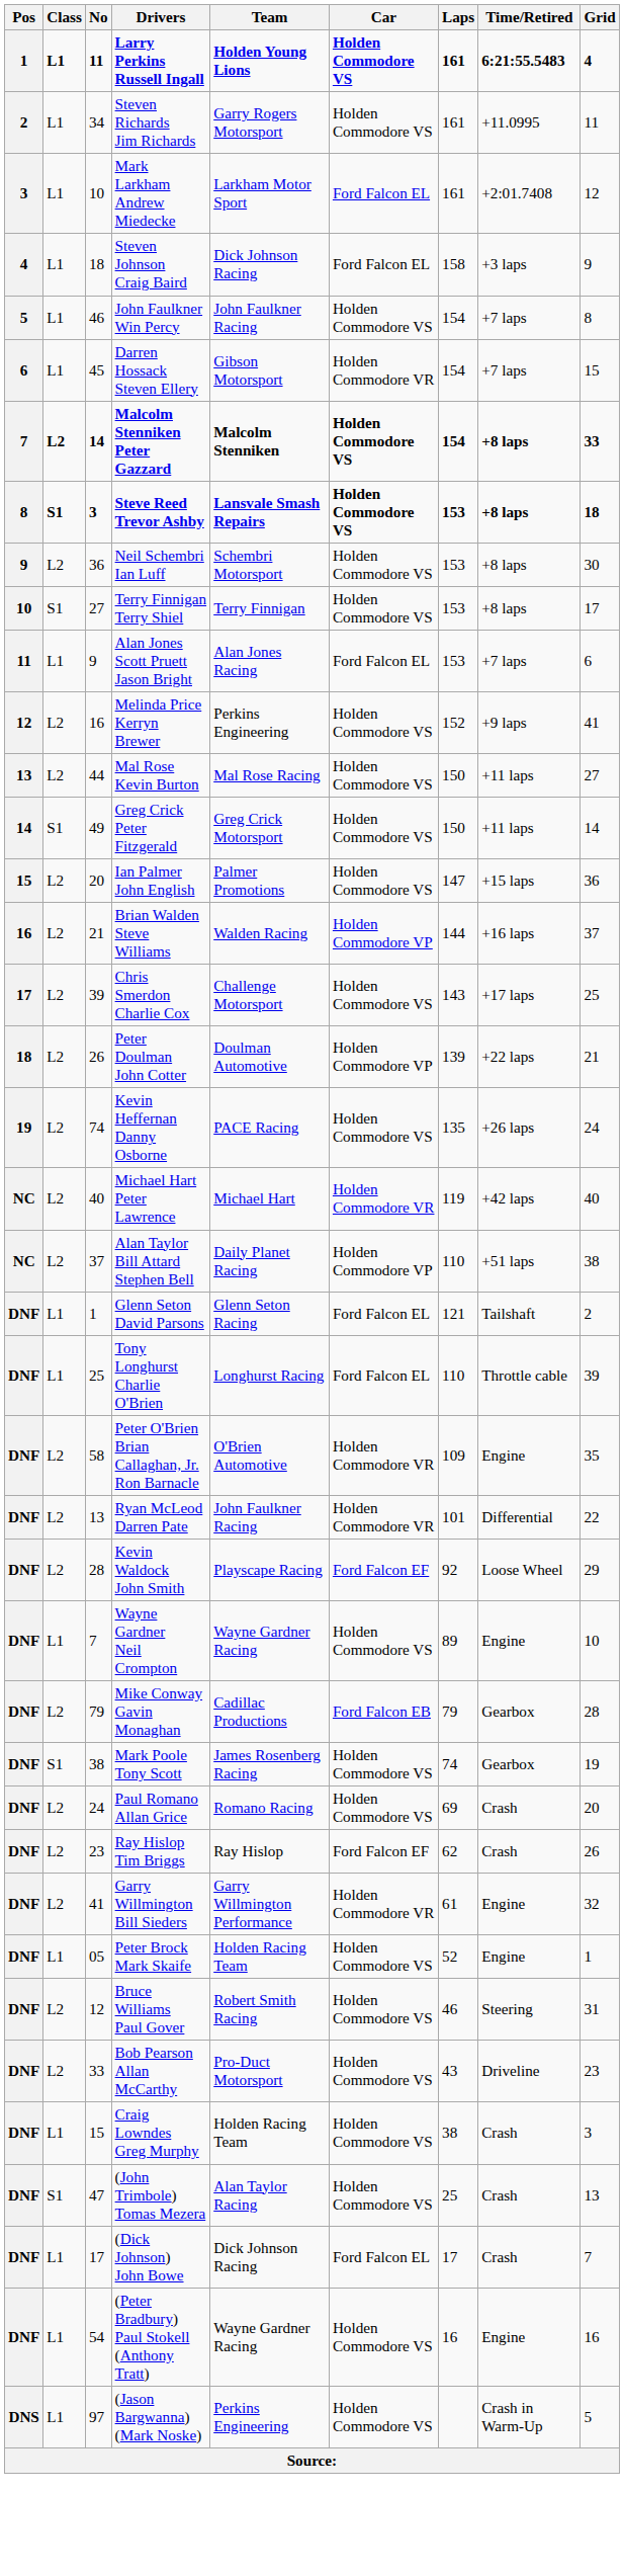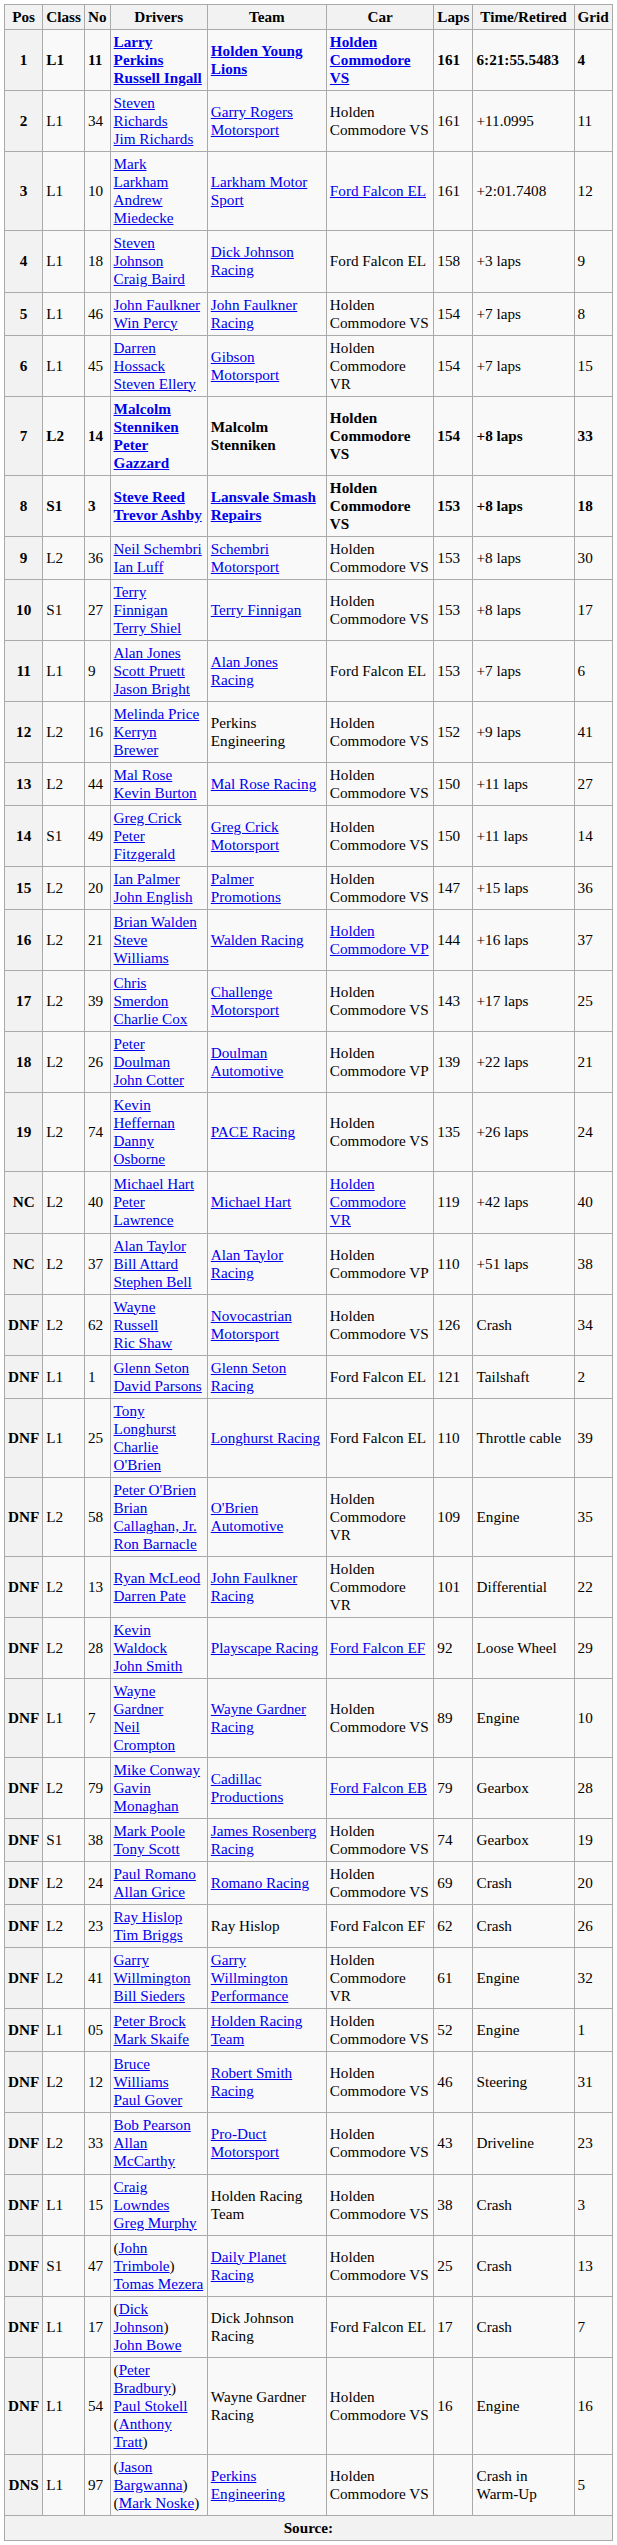 <table class="wikitable sortable" style="font-size: 95%;">
 <tr>
 <th>Pos</th>
 <th>Class</th>
 <th>No</th>
 <th>Drivers</th>
 <th>Team</th>
 <th>Car</th>
 <th>Laps</th>
 <th>Time/Retired</th>
 <th>Grid</th>
 </tr>
 <tr style="font-weight:bold">
 <th>1</th>
 <td>L1</td>
 <td>11</td>
 <td> <a href='#'>Larry Perkins</a><br> <a href='#'>Russell Ingall</a></td>
 <td><a href='#'>Holden Young Lions</a></td>
 <td><a href='#'>Holden Commodore VS</a></td>
 <td>161</td>
 <td>6:21:55.5483</td>
 <td>4</td>
 </tr>
 <tr>
 <th>2</th>
 <td>L1</td>
 <td>34</td>
 <td> <a href='#'>Steven Richards</a><br> <a href='#'>Jim Richards</a></td>
 <td><a href='#'>Garry Rogers Motorsport</a></td>
 <td>Holden Commodore VS</td>
 <td>161</td>
 <td>+11.0995</td>
 <td>11</td>
 </tr>
 <tr>
 <th>3</th>
 <td>L1</td>
 <td>10</td>
 <td> <a href='#'>Mark Larkham</a><br> <a href='#'>Andrew Miedecke</a></td>
 <td><a href='#'>Larkham Motor Sport</a></td>
 <td><a href='#'>Ford Falcon EL</a></td>
 <td>161</td>
 <td>+2:01.7408</td>
 <td>12</td>
 </tr>
 <tr>
 <th>4</th>
 <td>L1</td>
 <td>18</td>
 <td> <a href='#'>Steven Johnson</a><br> <a href='#'>Craig Baird</a></td>
 <td><a href='#'>Dick Johnson Racing</a></td>
 <td>Ford Falcon EL</td>
 <td>158</td>
 <td>+3 laps</td>
 <td>9</td>
 </tr>
 <tr>
 <th>5</th>
 <td>L1</td>
 <td>46</td>
 <td> <a href='#'>John Faulkner</a><br> <a href='#'>Win Percy</a></td>
 <td><a href='#'>John Faulkner Racing</a></td>
 <td>Holden Commodore VS</td>
 <td>154</td>
 <td>+7 laps</td>
 <td>8</td>
 </tr>
 <tr>
 <th>6</th>
 <td>L1</td>
 <td>45</td>
 <td> <a href='#'>Darren Hossack</a><br> <a href='#'>Steven Ellery</a></td>
 <td><a href='#'>Gibson Motorsport</a></td>
 <td>Holden Commodore VR</td>
 <td>154</td>
 <td>+7 laps</td>
 <td>15</td>
 </tr>
 <tr style="font-weight:bold">
 <th>7</th>
 <td>L2</td>
 <td>14</td>
 <td> <a href='#'>Malcolm Stenniken</a><br> <a href='#'>Peter Gazzard</a></td>
 <td>Malcolm Stenniken</td>
 <td>Holden Commodore VS</td>
 <td>154</td>
 <td>+8 laps</td>
 <td>33</td>
 </tr>
 <tr style="font-weight:bold">
 <th>8</th>
 <td>S1</td>
 <td>3</td>
 <td> <a href='#'>Steve Reed</a><br> <a href='#'>Trevor Ashby</a></td>
 <td><a href='#'>Lansvale Smash Repairs</a></td>
 <td>Holden Commodore VS</td>
 <td>153</td>
 <td>+8 laps</td>
 <td>18</td>
 </tr>
 <tr>
 <th>9</th>
 <td>L2</td>
 <td>36</td>
 <td> <a href='#'>Neil Schembri</a><br> <a href='#'>Ian Luff</a></td>
 <td><a href='#'>Schembri Motorsport</a></td>
 <td>Holden Commodore VS</td>
 <td>153</td>
 <td>+8 laps</td>
 <td>30</td>
 </tr>
 <tr>
 <th>10</th>
 <td>S1</td>
 <td>27</td>
 <td> <a href='#'>Terry Finnigan</a><br> <a href='#'>Terry Shiel</a></td>
 <td><a href='#'>Terry Finnigan</a></td>
 <td>Holden Commodore VS</td>
 <td>153</td>
 <td>+8 laps</td>
 <td>17</td>
 </tr>
 <tr>
 <th>11</th>
 <td>L1</td>
 <td>9</td>
 <td> <a href='#'>Alan Jones</a><br> <a href='#'>Scott Pruett</a><br> <a href='#'>Jason Bright</a></td>
 <td><a href='#'>Alan Jones Racing</a></td>
 <td>Ford Falcon EL</td>
 <td>153</td>
 <td>+7 laps</td>
 <td>6</td>
 </tr>
 <tr>
 <th>12</th>
 <td>L2</td>
 <td>16</td>
 <td> <a href='#'>Melinda Price</a><br> <a href='#'>Kerryn Brewer</a></td>
 <td>Perkins Engineering</td>
 <td>Holden Commodore VS</td>
 <td>152</td>
 <td>+9 laps</td>
 <td>41</td>
 </tr>
 <tr>
 <th>13</th>
 <td>L2</td>
 <td>44</td>
 <td> <a href='#'>Mal Rose</a><br> <a href='#'>Kevin Burton</a></td>
 <td><a href='#'>Mal Rose Racing</a></td>
 <td>Holden Commodore VS</td>
 <td>150</td>
 <td>+11 laps</td>
 <td>27</td>
 </tr>
 <tr>
 <th>14</th>
 <td>S1</td>
 <td>49</td>
 <td> <a href='#'>Greg Crick</a><br> <a href='#'>Peter Fitzgerald</a></td>
 <td><a href='#'>Greg Crick Motorsport</a></td>
 <td>Holden Commodore VS</td>
 <td>150</td>
 <td>+11 laps</td>
 <td>14</td>
 </tr>
 <tr>
 <th>15</th>
 <td>L2</td>
 <td>20</td>
 <td> <a href='#'>Ian Palmer</a><br> <a href='#'>John English</a></td>
 <td><a href='#'>Palmer Promotions</a></td>
 <td>Holden Commodore VS</td>
 <td>147</td>
 <td>+15 laps</td>
 <td>36</td>
 </tr>
 <tr>
 <th>16</th>
 <td>L2</td>
 <td>21</td>
 <td> <a href='#'>Brian Walden</a><br> <a href='#'>Steve Williams</a></td>
 <td><a href='#'>Walden Racing</a></td>
 <td><a href='#'>Holden Commodore VP</a></td>
 <td>144</td>
 <td>+16 laps</td>
 <td>37</td>
 </tr>
 <tr>
 <th>17</th>
 <td>L2</td>
 <td>39</td>
 <td> <a href='#'>Chris Smerdon</a><br> <a href='#'>Charlie Cox</a></td>
 <td><a href='#'>Challenge Motorsport</a></td>
 <td>Holden Commodore VS</td>
 <td>143</td>
 <td>+17 laps</td>
 <td>25</td>
 </tr>
 <tr>
 <th>18</th>
 <td>L2</td>
 <td>26</td>
 <td> <a href='#'>Peter Doulman</a><br> <a href='#'>John Cotter</a></td>
 <td><a href='#'>Doulman Automotive</a></td>
 <td>Holden Commodore VP</td>
 <td>139</td>
 <td>+22 laps</td>
 <td>21</td>
 </tr>
 <tr>
 <th>19</th>
 <td>L2</td>
 <td>74</td>
 <td> <a href='#'>Kevin Heffernan</a><br> <a href='#'>Danny Osborne</a></td>
 <td><a href='#'>PACE Racing</a></td>
 <td>Holden Commodore VS</td>
 <td>135</td>
 <td>+26 laps</td>
 <td>24</td>
 </tr>
 <tr>
 <th>NC</th>
 <td>L2</td>
 <td>40</td>
 <td> <a href='#'>Michael Hart</a><br> <a href='#'>Peter Lawrence</a></td>
 <td><a href='#'>Michael Hart</a></td>
 <td><a href='#'>Holden Commodore VR</a></td>
 <td>119</td>
 <td>+42 laps</td>
 <td>40</td>
 </tr>
 <tr>
 <th>NC</th>
 <td>L2</td>
 <td>37</td>
 <td> <a href='#'>Alan Taylor</a><br> <a href='#'>Bill Attard</a><br> <a href='#'>Stephen Bell</a></td>
-<td><a href='#'>Daily Planet Racing</a></td>
+<td><a href='#'>Alan Taylor Racing</a></td>
 <td>Holden Commodore VP</td>
 <td>110</td>
 <td>+51 laps</td>
 <td>38</td>
+</tr>
+<tr>
+<th>DNF</th>
+<td>L2</td>
+<td>62</td>
+<td> <a href='#'>Wayne Russell</a><br> <a href='#'>Ric Shaw</a></td>
+<td><a href='#'>Novocastrian Motorsport</a></td>
+<td>Holden Commodore VS</td>
+<td>126</td>
+<td>Crash</td>
+<td>34</td>
 </tr>
 <tr>
 <th>DNF</th>
 <td>L1</td>
 <td>1</td>
 <td> <a href='#'>Glenn Seton</a><br> <a href='#'>David Parsons</a></td>
 <td><a href='#'>Glenn Seton Racing</a></td>
 <td>Ford Falcon EL</td>
 <td>121</td>
 <td>Tailshaft</td>
 <td>2</td>
 </tr>
 <tr>
 <th>DNF</th>
 <td>L1</td>
 <td>25</td>
 <td> <a href='#'>Tony Longhurst</a><br> <a href='#'>Charlie O'Brien</a></td>
 <td><a href='#'>Longhurst Racing</a></td>
 <td>Ford Falcon EL</td>
 <td>110</td>
 <td>Throttle cable</td>
 <td>39</td>
 </tr>
 <tr>
 <th>DNF</th>
 <td>L2</td>
 <td>58</td>
 <td> <a href='#'>Peter O'Brien</a><br> <a href='#'>Brian Callaghan, Jr.</a><br> <a href='#'>Ron Barnacle</a></td>
 <td><a href='#'>O'Brien Automotive</a></td>
 <td>Holden Commodore VR</td>
 <td>109</td>
 <td>Engine</td>
 <td>35</td>
 </tr>
 <tr>
 <th>DNF</th>
 <td>L2</td>
 <td>13</td>
 <td> <a href='#'>Ryan McLeod</a><br> <a href='#'>Darren Pate</a></td>
 <td><a href='#'>John Faulkner Racing</a></td>
 <td>Holden Commodore VR</td>
 <td>101</td>
 <td>Differential</td>
 <td>22</td>
 </tr>
 <tr>
 <th>DNF</th>
 <td>L2</td>
 <td>28</td>
 <td> <a href='#'>Kevin Waldock</a><br> <a href='#'>John Smith</a></td>
 <td><a href='#'>Playscape Racing</a></td>
 <td><a href='#'>Ford Falcon EF</a></td>
 <td>92</td>
 <td>Loose Wheel</td>
 <td>29</td>
 </tr>
 <tr>
 <th>DNF</th>
 <td>L1</td>
 <td>7</td>
 <td> <a href='#'>Wayne Gardner</a><br> <a href='#'>Neil Crompton</a></td>
 <td><a href='#'>Wayne Gardner Racing</a></td>
 <td>Holden Commodore VS</td>
 <td>89</td>
 <td>Engine</td>
 <td>10</td>
 </tr>
 <tr>
 <th>DNF</th>
 <td>L2</td>
 <td>79</td>
 <td> <a href='#'>Mike Conway</a><br> <a href='#'>Gavin Monaghan</a></td>
 <td><a href='#'>Cadillac Productions</a></td>
 <td><a href='#'>Ford Falcon EB</a></td>
 <td>79</td>
 <td>Gearbox</td>
 <td>28</td>
 </tr>
 <tr>
 <th>DNF</th>
 <td>S1</td>
 <td>38</td>
 <td> <a href='#'>Mark Poole</a><br> <a href='#'>Tony Scott</a></td>
 <td><a href='#'>James Rosenberg Racing</a></td>
 <td>Holden Commodore VS</td>
 <td>74</td>
 <td>Gearbox</td>
 <td>19</td>
 </tr>
 <tr>
 <th>DNF</th>
 <td>L2</td>
 <td>24</td>
 <td> <a href='#'>Paul Romano</a><br> <a href='#'>Allan Grice</a></td>
 <td><a href='#'>Romano Racing</a></td>
 <td>Holden Commodore VS</td>
 <td>69</td>
 <td>Crash</td>
 <td>20</td>
 </tr>
 <tr>
 <th>DNF</th>
 <td>L2</td>
 <td>23</td>
 <td> <a href='#'>Ray Hislop</a><br>  <a href='#'>Tim Briggs</a></td>
 <td>Ray Hislop</td>
 <td>Ford Falcon EF</td>
 <td>62</td>
 <td>Crash</td>
 <td>26</td>
 </tr>
 <tr>
 <th>DNF</th>
 <td>L2</td>
 <td>41</td>
 <td> <a href='#'>Garry Willmington</a><br> <a href='#'>Bill Sieders</a></td>
 <td><a href='#'>Garry Willmington Performance</a></td>
 <td>Holden Commodore VR</td>
 <td>61</td>
 <td>Engine</td>
 <td>32</td>
 </tr>
 <tr>
 <th>DNF</th>
 <td>L1</td>
 <td>05</td>
 <td> <a href='#'>Peter Brock</a><br> <a href='#'>Mark Skaife</a></td>
 <td><a href='#'>Holden Racing Team</a></td>
 <td>Holden Commodore VS</td>
 <td>52</td>
 <td>Engine</td>
 <td>1</td>
 </tr>
 <tr>
 <th>DNF</th>
 <td>L2</td>
 <td>12</td>
 <td> <a href='#'>Bruce Williams</a><br> <a href='#'>Paul Gover</a></td>
 <td><a href='#'>Robert Smith Racing</a></td>
 <td>Holden Commodore VS</td>
 <td>46</td>
 <td>Steering</td>
 <td>31</td>
 </tr>
 <tr>
 <th>DNF</th>
 <td>L2</td>
 <td>33</td>
 <td> <a href='#'>Bob Pearson</a><br> <a href='#'>Allan McCarthy</a></td>
 <td><a href='#'>Pro-Duct Motorsport</a></td>
 <td>Holden Commodore VS</td>
 <td>43</td>
 <td>Driveline</td>
 <td>23</td>
 </tr>
 <tr>
 <th>DNF</th>
 <td>L1</td>
 <td>15</td>
 <td> <a href='#'>Craig Lowndes</a><br> <a href='#'>Greg Murphy</a></td>
 <td>Holden Racing Team</td>
 <td>Holden Commodore VS</td>
 <td>38</td>
 <td>Crash</td>
 <td>3</td>
 </tr>
 <tr>
 <th>DNF</th>
 <td>S1</td>
 <td>47</td>
 <td> (<a href='#'>John Trimbole</a>)<br> <a href='#'>Tomas Mezera</a></td>
-<td><a href='#'>Alan Taylor Racing</a></td>
+<td><a href='#'>Daily Planet Racing</a></td>
 <td>Holden Commodore VS</td>
 <td>25</td>
 <td>Crash</td>
 <td>13</td>
 </tr>
 <tr>
 <th>DNF</th>
 <td>L1</td>
 <td>17</td>
 <td> (<a href='#'>Dick Johnson</a>)<br> <a href='#'>John Bowe</a></td>
 <td>Dick Johnson Racing</td>
 <td>Ford Falcon EL</td>
 <td>17</td>
 <td>Crash</td>
 <td>7</td>
 </tr>
 <tr>
 <th>DNF</th>
 <td>L1</td>
 <td>54</td>
 <td> (<a href='#'>Peter Bradbury</a>)<br> <a href='#'>Paul Stokell</a><br> (<a href='#'>Anthony Tratt</a>)</td>
 <td>Wayne Gardner Racing</td>
 <td>Holden Commodore VS</td>
 <td>16</td>
 <td>Engine</td>
 <td>16</td>
 </tr>
 <tr>
 <th>DNS</th>
 <td>L1</td>
 <td>97</td>
 <td> (<a href='#'>Jason Bargwanna</a>)<br> (<a href='#'>Mark Noske</a>)</td>
 <td><a href='#'>Perkins Engineering</a></td>
 <td>Holden Commodore VS</td>
 <td></td>
 <td>Crash in Warm-Up</td>
 <td>5</td>
 </tr>
 <tr>
 <th colspan=9>Source:</th>
 </tr>
 </table>
